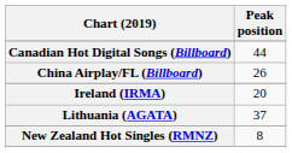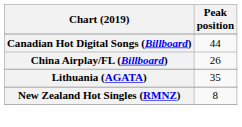 <table class="wikitable sortable plainrowheaders" style="text-align:center">
 <tr>
 <th scope="col">Chart (2019)</th>
 <th scope="col">Peak<br>position</th>
 </tr>
 <tr>
 </tr>
 <tr>
 </tr>
 <tr>
 </tr>
 <tr>
 </tr>
 <tr>
 <th scope="row">Canadian Hot Digital Songs (<em><a href='#'>Billboard</a></em>)</th>
 <td>44</td>
 </tr>
 <tr>
 <th scope="row">China Airplay/FL (<em><a href='#'>Billboard</a></em>)</th>
 <td>26</td>
 </tr>
 <tr>
 </tr>
 <tr>
 </tr>
 <tr>
-<th scope="row">Ireland (<a href='#'>IRMA</a>)</th>
-<td>20</td>
-</tr>
-<tr>
 <th scope="row">Lithuania (<a href='#'>AGATA</a>)</th>
-<td>37</td>
+<td>35</td>
 </tr>
 <tr>
 </tr>
 <tr>
 <th scope="row">New Zealand Hot Singles (<a href='#'>RMNZ</a>)</th>
 <td>8</td>
 </tr>
 <tr>
 </tr>
 <tr>
 </tr>
 <tr>
 </tr>
 <tr>
 </tr>
 <tr>
 </tr>
 <tr>
 </tr>
 <tr>
 </tr>
 <tr>
 </tr>
 </table>
